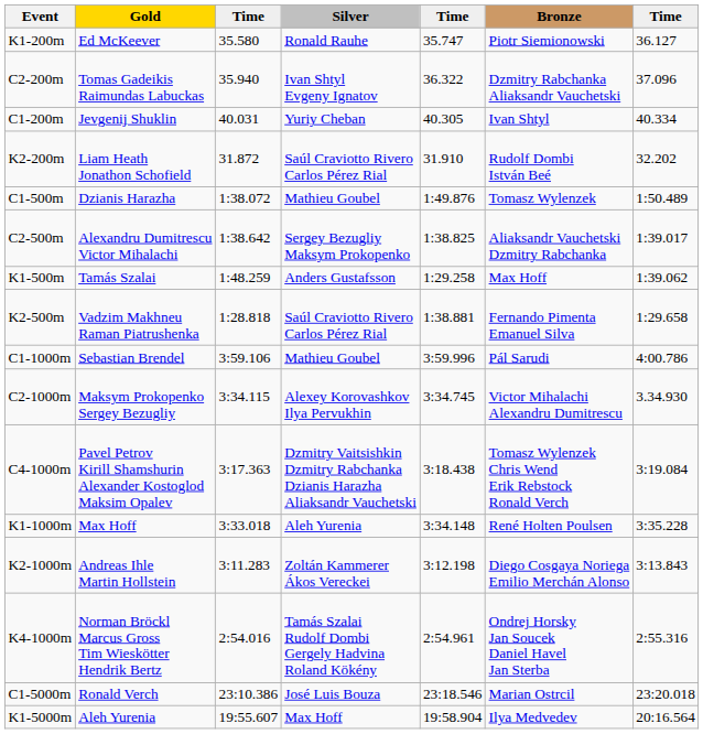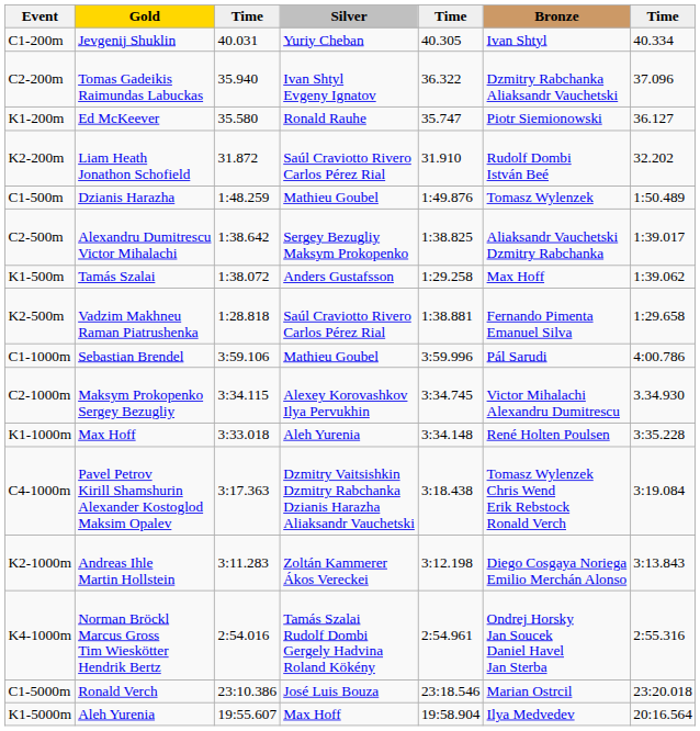 <table class="wikitable">
 <tr>
 <th>Event</th>
 <td align=center bgcolor="gold"><strong>Gold</strong></td>
 <td align=center bgcolor="EFEFEF"><strong>Time</strong></td>
 <td align=center bgcolor="silver"><strong>Silver</strong></td>
 <td align=center bgcolor="EFEFEF"><strong>Time</strong></td>
 <td align=center bgcolor="CC9966"><strong>Bronze</strong></td>
 <td align=center bgcolor="EFEFEF"><strong>Time</strong></td>
 </tr>
 <tr>
-<td>K1-200m</td>
-<td> <a href='#'>Ed McKeever</a></td>
-<td>35.580</td>
-<td> <a href='#'>Ronald Rauhe</a></td>
-<td>35.747</td>
-<td> <a href='#'>Piotr Siemionowski</a></td>
-<td>36.127</td>
+<td>C1-200m</td>
+<td> <a href='#'>Jevgenij Shuklin</a></td>
+<td>40.031</td>
+<td> <a href='#'>Yuriy Cheban</a></td>
+<td>40.305</td>
+<td> <a href='#'>Ivan Shtyl</a></td>
+<td>40.334</td>
 </tr>
 <tr>
 <td>C2-200m</td>
 <td><br><a href='#'>Tomas Gadeikis</a><br><a href='#'>Raimundas Labuckas</a></td>
 <td>35.940</td>
 <td><br><a href='#'>Ivan Shtyl</a><br><a href='#'>Evgeny Ignatov</a></td>
 <td>36.322</td>
 <td><br><a href='#'>Dzmitry Rabchanka</a><br><a href='#'>Aliaksandr Vauchetski</a></td>
 <td>37.096</td>
 </tr>
 <tr>
-<td>C1-200m</td>
-<td> <a href='#'>Jevgenij Shuklin</a></td>
-<td>40.031</td>
-<td> <a href='#'>Yuriy Cheban</a></td>
-<td>40.305</td>
-<td> <a href='#'>Ivan Shtyl</a></td>
-<td>40.334</td>
+<td>K1-200m</td>
+<td> <a href='#'>Ed McKeever</a></td>
+<td>35.580</td>
+<td> <a href='#'>Ronald Rauhe</a></td>
+<td>35.747</td>
+<td> <a href='#'>Piotr Siemionowski</a></td>
+<td>36.127</td>
 </tr>
 <tr>
 <td>K2-200m</td>
 <td><br><a href='#'>Liam Heath</a><br><a href='#'>Jonathon Schofield</a></td>
 <td>31.872</td>
 <td><br><a href='#'>Saúl Craviotto Rivero</a><br><a href='#'>Carlos Pérez Rial</a></td>
 <td>31.910</td>
 <td><br><a href='#'>Rudolf Dombi</a><br><a href='#'>István Beé</a></td>
 <td>32.202</td>
 </tr>
 <tr>
 <td>C1-500m</td>
 <td> <a href='#'>Dzianis Harazha</a></td>
-<td>1:38.072</td>
+<td>1:48.259</td>
 <td> <a href='#'>Mathieu Goubel</a></td>
 <td>1:49.876</td>
 <td> <a href='#'>Tomasz Wylenzek</a></td>
 <td>1:50.489</td>
 </tr>
 <tr>
 <td>C2-500m</td>
 <td><br><a href='#'>Alexandru Dumitrescu</a><br><a href='#'>Victor Mihalachi</a></td>
 <td>1:38.642</td>
 <td><br><a href='#'>Sergey Bezugliy</a><br><a href='#'>Maksym Prokopenko</a></td>
 <td>1:38.825</td>
 <td><br><a href='#'>Aliaksandr Vauchetski</a><br><a href='#'>Dzmitry Rabchanka</a></td>
 <td>1:39.017</td>
 </tr>
 <tr>
 <td>K1-500m</td>
 <td> <a href='#'>Tamás Szalai</a></td>
-<td>1:48.259</td>
+<td>1:38.072</td>
 <td> <a href='#'>Anders Gustafsson</a></td>
 <td>1:29.258</td>
 <td> <a href='#'>Max Hoff</a></td>
 <td>1:39.062</td>
 </tr>
 <tr>
 <td>K2-500m</td>
 <td><br><a href='#'>Vadzim Makhneu</a><br><a href='#'>Raman Piatrushenka</a></td>
 <td>1:28.818</td>
 <td><br><a href='#'>Saúl Craviotto Rivero</a><br><a href='#'>Carlos Pérez Rial</a></td>
 <td>1:38.881</td>
 <td><br><a href='#'>Fernando Pimenta</a><br><a href='#'>Emanuel Silva</a></td>
 <td>1:29.658</td>
 </tr>
 <tr>
 <td>C1-1000m</td>
 <td> <a href='#'>Sebastian Brendel</a></td>
 <td>3:59.106</td>
 <td> <a href='#'>Mathieu Goubel</a></td>
 <td>3:59.996</td>
 <td> <a href='#'>Pál Sarudi</a></td>
 <td>4:00.786</td>
 </tr>
 <tr>
 <td>C2-1000m</td>
 <td><br><a href='#'>Maksym Prokopenko</a><br><a href='#'>Sergey Bezugliy</a></td>
 <td>3:34.115</td>
 <td><br><a href='#'>Alexey Korovashkov</a><br><a href='#'>Ilya Pervukhin</a></td>
 <td>3:34.745</td>
 <td><br><a href='#'>Victor Mihalachi</a><br><a href='#'>Alexandru Dumitrescu</a></td>
 <td>3.34.930</td>
 </tr>
 <tr>
+<td>K1-1000m</td>
+<td> <a href='#'>Max Hoff</a></td>
+<td>3:33.018</td>
+<td> <a href='#'>Aleh Yurenia</a></td>
+<td>3:34.148</td>
+<td> <a href='#'>René Holten Poulsen</a></td>
+<td>3:35.228</td>
+</tr>
+<tr>
 <td>C4-1000m</td>
 <td><br><a href='#'>Pavel Petrov</a><br><a href='#'>Kirill Shamshurin</a><br><a href='#'>Alexander Kostoglod</a><br><a href='#'>Maksim Opalev</a></td>
 <td>3:17.363</td>
 <td><br><a href='#'>Dzmitry Vaitsishkin</a><br><a href='#'>Dzmitry Rabchanka</a><br><a href='#'>Dzianis Harazha</a><br><a href='#'>Aliaksandr Vauchetski</a></td>
 <td>3:18.438</td>
 <td><br><a href='#'>Tomasz Wylenzek</a><br><a href='#'>Chris Wend</a><br><a href='#'>Erik Rebstock</a><br><a href='#'>Ronald Verch</a></td>
 <td>3:19.084</td>
-</tr>
-<tr>
-<td>K1-1000m</td>
-<td> <a href='#'>Max Hoff</a></td>
-<td>3:33.018</td>
-<td> <a href='#'>Aleh Yurenia</a></td>
-<td>3:34.148</td>
-<td> <a href='#'>René Holten Poulsen</a></td>
-<td>3:35.228</td>
 </tr>
 <tr>
 <td>K2-1000m</td>
 <td><br><a href='#'>Andreas Ihle</a><br><a href='#'>Martin Hollstein</a></td>
 <td>3:11.283</td>
 <td><br><a href='#'>Zoltán Kammerer</a><br><a href='#'>Ákos Vereckei</a></td>
 <td>3:12.198</td>
 <td><br><a href='#'>Diego Cosgaya Noriega</a><br><a href='#'>Emilio Merchán Alonso</a></td>
 <td>3:13.843</td>
 </tr>
 <tr>
 <td>K4-1000m</td>
 <td><br><a href='#'>Norman Bröckl</a><br><a href='#'>Marcus Gross</a><br><a href='#'>Tim Wieskötter</a><br><a href='#'>Hendrik Bertz</a></td>
 <td>2:54.016</td>
 <td><br><a href='#'>Tamás Szalai</a><br><a href='#'>Rudolf Dombi</a><br><a href='#'>Gergely Hadvina</a><br><a href='#'>Roland Kökény</a></td>
 <td>2:54.961</td>
 <td><br><a href='#'>Ondrej Horsky</a><br><a href='#'>Jan Soucek</a><br><a href='#'>Daniel Havel</a><br><a href='#'>Jan Sterba</a></td>
 <td>2:55.316</td>
 </tr>
 <tr>
 <td>C1-5000m</td>
 <td> <a href='#'>Ronald Verch</a></td>
 <td>23:10.386</td>
 <td> <a href='#'>José Luis Bouza</a></td>
 <td>23:18.546</td>
 <td> <a href='#'>Marian Ostrcil</a></td>
 <td>23:20.018</td>
 </tr>
 <tr>
 <td>K1-5000m</td>
 <td> <a href='#'>Aleh Yurenia</a></td>
 <td>19:55.607</td>
 <td> <a href='#'>Max Hoff</a></td>
 <td>19:58.904</td>
 <td> <a href='#'>Ilya Medvedev</a></td>
 <td>20:16.564</td>
 </tr>
 </table>
